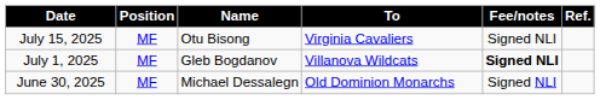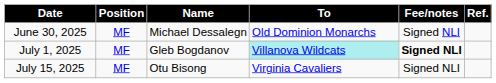 <table class="wikitable" style="text-align:center; ">
 <tr>
 <th style="background:#000000; color:#FFFFFF; width:120px;">Date</th>
 <th style="background:#000000; color:#FFFFFF; width:50px;">Position</th>
 <th style="background:#000000; color:#FFFFFF;">Name</th>
 <th style="background:#000000; color:#FFFFFF; width:200px;">To</th>
 <th style="background:#000000; color:#FFFFFF;">Fee/notes</th>
 <th style="background:#000000; color:#FFFFFF; width:25px;">Ref.</th>
 </tr>
 <tr>
+<td>June 30, 2025</td>
+<td><a href='#'>MF</a></td>
+<td align="left"> Michael Dessalegn</td>
+<td align="left"> <a href='#'>Old Dominion Monarchs</a></td>
+<td>Signed <a href='#'>NLI</a></td>
+<td></td>
+</tr>
+<tr>
+<td>July 1, 2025</td>
+<td><a href='#'>MF</a></td>
+<td align="left"> Gleb Bogdanov</td>
+<td align="left" style="background: paleturquoise;"> <a href='#'>Villanova Wildcats</a></td>
+<td><strong>Signed NLI</strong></td>
+<td></td>
+</tr>
+<tr>
 <td>July 15, 2025</td>
 <td><a href='#'>MF</a></td>
 <td align="left"> Otu Bisong</td>
 <td align="left"> <a href='#'>Virginia Cavaliers</a></td>
 <td>Signed NLI</td>
 <td></td>
 </tr>
-<tr>
-<td>July 1, 2025</td>
-<td><a href='#'>MF</a></td>
-<td align="left"> Gleb Bogdanov</td>
-<td align="left"> <a href='#'>Villanova Wildcats</a></td>
-<td><strong>Signed NLI</strong></td>
-<td></td>
-</tr>
-<tr>
-<td>June 30, 2025</td>
-<td><a href='#'>MF</a></td>
-<td align="left"> Michael Dessalegn</td>
-<td align="left"> <a href='#'>Old Dominion Monarchs</a></td>
-<td>Signed <a href='#'>NLI</a></td>
-<td></td>
-</tr>
 </table>
